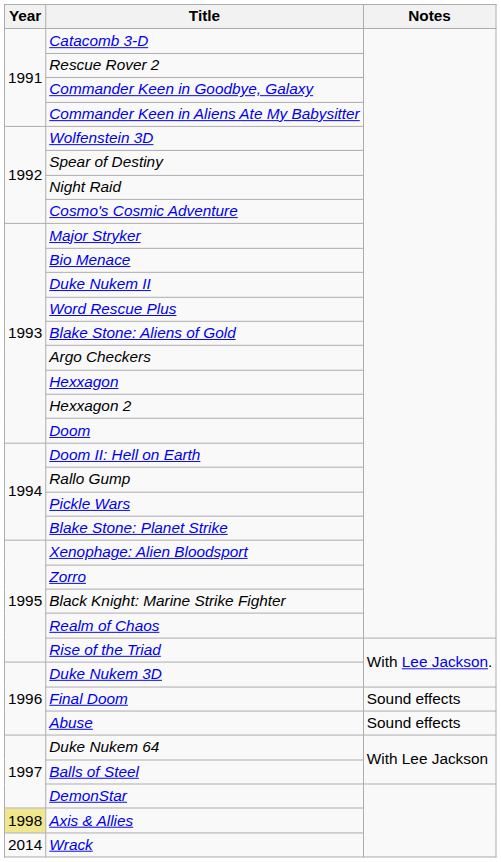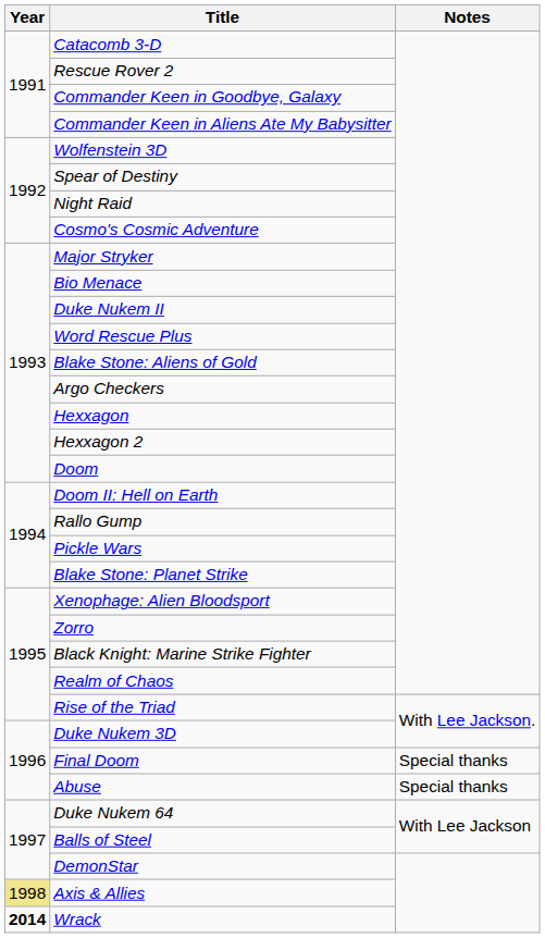 <table class="wikitable">
 <tr>
 <th>Year</th>
 <th>Title</th>
 <th>Notes</th>
 </tr>
 <tr>
 <td rowspan ="4">1991</td>
 <td><em><a href='#'>Catacomb 3-D</a></em></td>
 <td rowspan ="25"></td>
 </tr>
 <tr>
 <td><em>Rescue Rover 2</em></td>
 </tr>
 <tr>
 <td><em><a href='#'>Commander Keen in Goodbye, Galaxy</a></em></td>
 </tr>
 <tr>
 <td><em><a href='#'>Commander Keen in Aliens Ate My Babysitter</a></em></td>
 </tr>
 <tr>
 <td rowspan ="4">1992</td>
 <td><em><a href='#'>Wolfenstein 3D</a></em></td>
 </tr>
 <tr>
 <td><em>Spear of Destiny</em></td>
 </tr>
 <tr>
 <td><em>Night Raid</em></td>
 </tr>
 <tr>
 <td><em><a href='#'>Cosmo's Cosmic Adventure</a></em></td>
 </tr>
 <tr>
 <td rowspan ="9">1993</td>
 <td><em><a href='#'>Major Stryker</a></em></td>
 </tr>
 <tr>
 <td><em><a href='#'>Bio Menace</a></em></td>
 </tr>
 <tr>
 <td><em><a href='#'>Duke Nukem II</a></em></td>
 </tr>
 <tr>
 <td><em><a href='#'>Word Rescue Plus</a></em></td>
 </tr>
 <tr>
 <td><em><a href='#'>Blake Stone: Aliens of Gold</a></em></td>
 </tr>
 <tr>
 <td><em>Argo Checkers</em></td>
 </tr>
 <tr>
 <td><em><a href='#'>Hexxagon</a></em></td>
 </tr>
 <tr>
 <td><em>Hexxagon 2</em></td>
 </tr>
 <tr>
 <td><em><a href='#'>Doom</a></em></td>
 </tr>
 <tr>
 <td rowspan ="4">1994</td>
 <td><em><a href='#'>Doom II: Hell on Earth</a></em></td>
 </tr>
 <tr>
 <td><em>Rallo Gump</em></td>
 </tr>
 <tr>
 <td><em><a href='#'>Pickle Wars</a></em></td>
 </tr>
 <tr>
 <td><em><a href='#'>Blake Stone: Planet Strike</a></em></td>
 </tr>
 <tr>
 <td rowspan ="5">1995</td>
 <td><em><a href='#'>Xenophage: Alien Bloodsport</a></em></td>
 </tr>
 <tr>
 <td><em><a href='#'>Zorro</a></em></td>
 </tr>
 <tr>
 <td><em>Black Knight: Marine Strike Fighter</em></td>
 </tr>
 <tr>
 <td><em><a href='#'>Realm of Chaos</a></em></td>
 </tr>
 <tr>
 <td><em><a href='#'>Rise of the Triad</a></em></td>
 <td rowspan="2">With <a href='#'>Lee Jackson</a>.</td>
 </tr>
 <tr>
 <td rowspan ="3">1996</td>
 <td><em><a href='#'>Duke Nukem 3D</a></em></td>
 </tr>
 <tr>
 <td><em><a href='#'>Final Doom</a></em></td>
-<td>Sound effects</td>
+<td>Special thanks</td>
 </tr>
 <tr>
 <td><em><a href='#'>Abuse</a></em></td>
-<td>Sound effects</td>
+<td>Special thanks</td>
 </tr>
 <tr>
 <td rowspan ="3">1997</td>
 <td><em>Duke Nukem 64</em></td>
 <td rowspan="2">With Lee Jackson</td>
 </tr>
 <tr>
 <td><em><a href='#'>Balls of Steel</a></em></td>
 </tr>
 <tr>
 <td><em><a href='#'>DemonStar</a></em></td>
 <td rowspan="3"></td>
 </tr>
 <tr>
 <td style="background: khaki;">1998</td>
 <td><em><a href='#'>Axis & Allies</a></em></td>
 </tr>
 <tr>
-<td>2014</td>
+<td><strong>2014</strong></td>
 <td><em><a href='#'>Wrack</a></em></td>
 </tr>
 </table>
